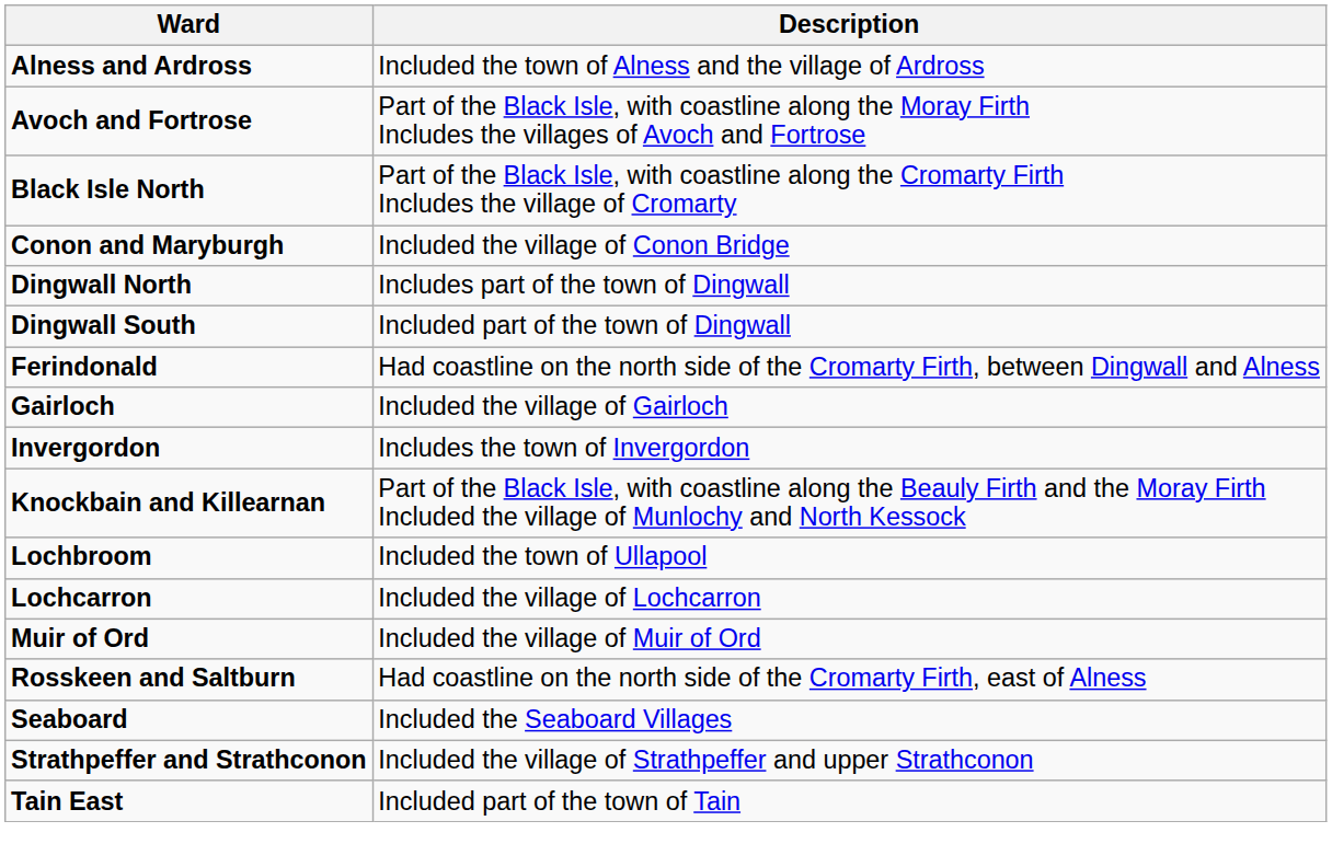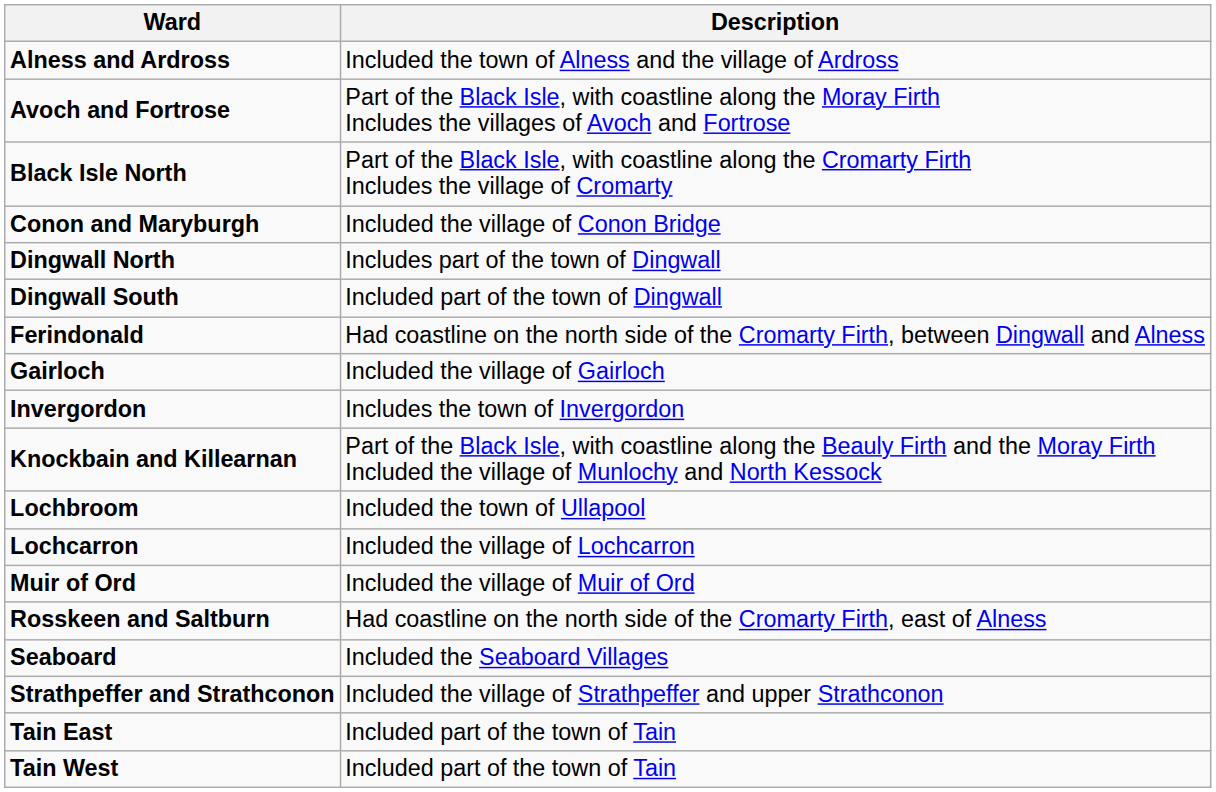 <table class="wikitable">
 <tr>
 <th>Ward</th>
 <th>Description</th>
 </tr>
 <tr>
 <td><strong>Alness and Ardross</strong></td>
 <td>Included the town of <a href='#'>Alness</a> and the village of <a href='#'>Ardross</a></td>
 </tr>
 <tr>
 <td><strong>Avoch and Fortrose</strong></td>
 <td>Part of the <a href='#'>Black Isle</a>, with coastline along the <a href='#'>Moray Firth</a> <br> Includes the villages of <a href='#'>Avoch</a> and <a href='#'>Fortrose</a></td>
 </tr>
 <tr>
 <td><strong>Black Isle North</strong></td>
 <td>Part of the <a href='#'>Black Isle</a>, with coastline along the <a href='#'>Cromarty Firth</a> <br> Includes the village of <a href='#'>Cromarty</a></td>
 </tr>
 <tr>
 <td><strong>Conon and Maryburgh</strong></td>
 <td>Included the village of <a href='#'>Conon Bridge</a></td>
 </tr>
 <tr>
 <td><strong>Dingwall North</strong></td>
 <td>Includes part of the town of <a href='#'>Dingwall</a></td>
 </tr>
 <tr>
 <td><strong>Dingwall South</strong></td>
 <td>Included part of the town of <a href='#'>Dingwall</a></td>
 </tr>
 <tr>
 <td><strong>Ferindonald</strong></td>
 <td>Had coastline on the north side of the <a href='#'>Cromarty Firth</a>, between <a href='#'>Dingwall</a> and <a href='#'>Alness</a></td>
 </tr>
 <tr>
 <td><strong>Gairloch</strong></td>
 <td>Included the village of <a href='#'>Gairloch</a></td>
 </tr>
 <tr>
 <td><strong>Invergordon</strong></td>
 <td>Includes the town of <a href='#'>Invergordon</a></td>
 </tr>
 <tr>
 <td><strong>Knockbain and Killearnan</strong></td>
 <td>Part of the <a href='#'>Black Isle</a>, with coastline along the <a href='#'>Beauly Firth</a> and the <a href='#'>Moray Firth</a> <br> Included the village of <a href='#'>Munlochy</a> and <a href='#'>North Kessock</a></td>
 </tr>
 <tr>
 <td><strong>Lochbroom</strong></td>
 <td>Included the town of <a href='#'>Ullapool</a></td>
 </tr>
 <tr>
 <td><strong>Lochcarron</strong></td>
 <td>Included the village of <a href='#'>Lochcarron</a></td>
 </tr>
 <tr>
 <td><strong>Muir of Ord</strong></td>
 <td>Included the village of <a href='#'>Muir of Ord</a></td>
 </tr>
 <tr>
 <td><strong>Rosskeen and Saltburn</strong></td>
 <td>Had coastline on the north side of the <a href='#'>Cromarty Firth</a>, east of <a href='#'>Alness</a></td>
 </tr>
 <tr>
 <td><strong>Seaboard</strong></td>
 <td>Included the <a href='#'>Seaboard Villages</a></td>
 </tr>
 <tr>
 <td><strong>Strathpeffer and Strathconon</strong></td>
 <td>Included the village of <a href='#'>Strathpeffer</a> and upper <a href='#'>Strathconon</a></td>
 </tr>
 <tr>
 <td><strong>Tain East</strong></td>
 <td>Included part of the town of <a href='#'>Tain</a></td>
 </tr>
+<tr>
+<td><strong>Tain West</strong></td>
+<td>Included part of the town of <a href='#'>Tain</a></td>
+</tr>
 </table>
